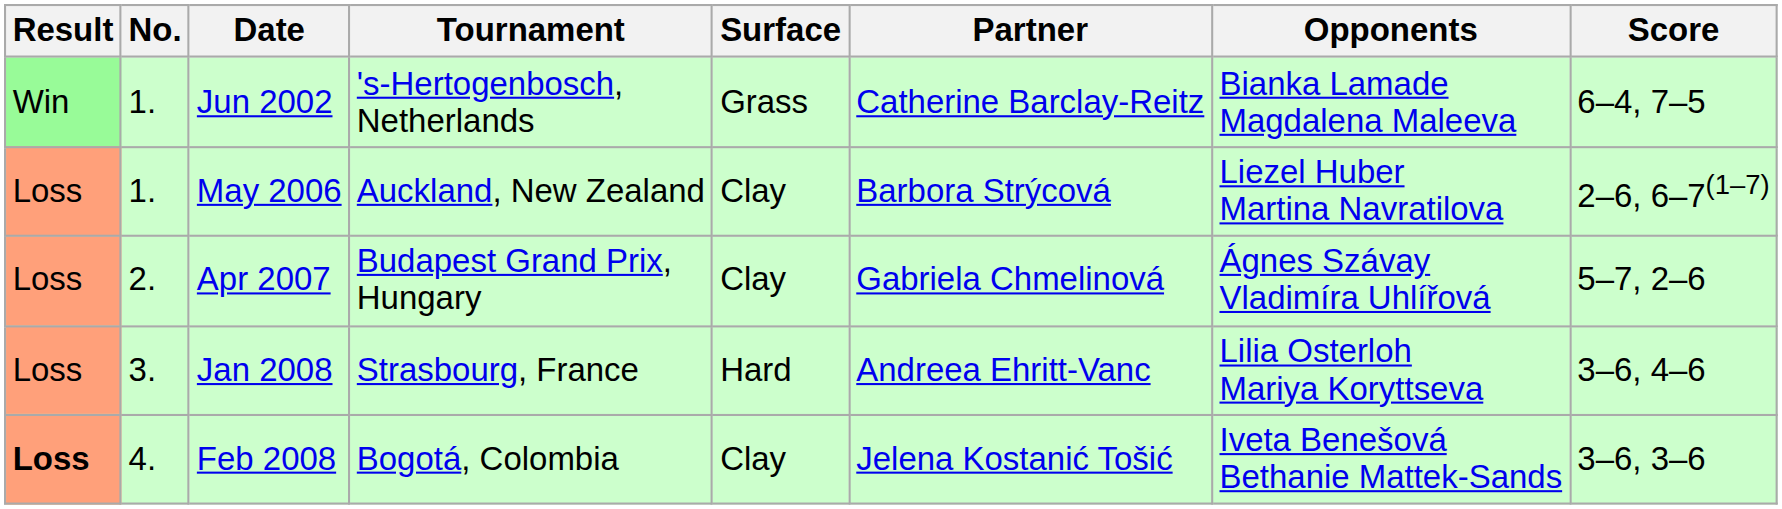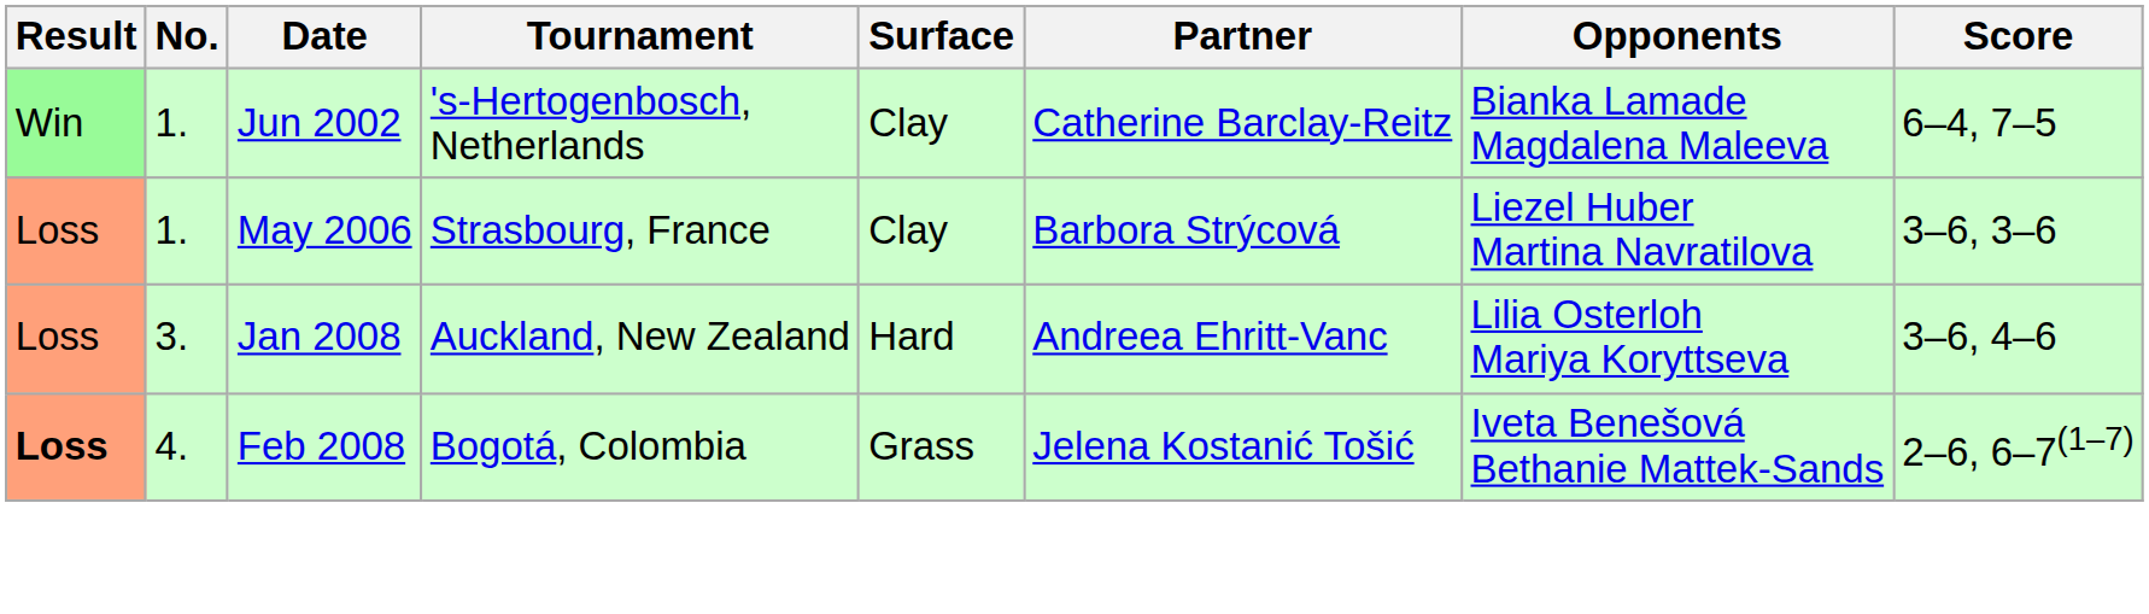 <table class="sortable wikitable">
 <tr>
 <th>Result</th>
 <th>No.</th>
 <th>Date</th>
 <th>Tournament</th>
 <th>Surface</th>
 <th>Partner</th>
 <th>Opponents</th>
 <th class="unsortable">Score</th>
 </tr>
 <tr bgcolor="#CCFFCC">
 <td style="background:#98fb98;">Win</td>
 <td>1.</td>
 <td><a href='#'>Jun 2002</a></td>
 <td><a href='#'>'s-Hertogenbosch</a>, <br>Netherlands</td>
-<td>Grass</td>
+<td>Clay</td>
 <td> <a href='#'>Catherine Barclay-Reitz</a></td>
 <td> <a href='#'>Bianka Lamade</a> <br>  <a href='#'>Magdalena Maleeva</a></td>
 <td>6–4, 7–5</td>
 </tr>
 <tr bgcolor="#CCFFCC">
 <td style="background:#ffa07a;">Loss</td>
 <td>1.</td>
 <td><a href='#'>May 2006</a></td>
-<td><a href='#'>Auckland</a>, New Zealand</td>
+<td><a href='#'>Strasbourg</a>, France</td>
 <td>Clay</td>
 <td> <a href='#'>Barbora Strýcová</a></td>
 <td> <a href='#'>Liezel Huber</a> <br>  <a href='#'>Martina Navratilova</a></td>
-<td>2–6, 6–7<sup>(1–7)</sup></td>
-</tr>
-<tr bgcolor=CCFFCC>
-<td style="background:#ffa07a;">Loss</td>
-<td>2.</td>
-<td><a href='#'>Apr 2007</a></td>
-<td><a href='#'>Budapest Grand Prix</a>, <br>Hungary</td>
-<td>Clay</td>
-<td> <a href='#'>Gabriela Chmelinová</a></td>
-<td> <a href='#'>Ágnes Szávay</a> <br>  <a href='#'>Vladimíra Uhlířová</a></td>
-<td>5–7, 2–6</td>
+<td>3–6, 3–6</td>
 </tr>
 <tr bgcolor=CCFFCC>
 <td style="background:#ffa07a;">Loss</td>
 <td>3.</td>
 <td><a href='#'>Jan 2008</a></td>
-<td><a href='#'>Strasbourg</a>, France</td>
+<td><a href='#'>Auckland</a>, New Zealand</td>
 <td>Hard</td>
 <td> <a href='#'>Andreea Ehritt-Vanc</a></td>
 <td> <a href='#'>Lilia Osterloh</a> <br>  <a href='#'>Mariya Koryttseva</a></td>
 <td>3–6, 4–6</td>
 </tr>
 <tr bgcolor="#CCFFCC">
 <td style="background:#ffa07a;"><strong>Loss</strong></td>
 <td>4.</td>
 <td><a href='#'>Feb 2008</a></td>
 <td><a href='#'>Bogotá</a>, Colombia</td>
-<td>Clay</td>
+<td>Grass</td>
 <td> <a href='#'>Jelena Kostanić Tošić</a></td>
 <td> <a href='#'>Iveta Benešová</a> <br>  <a href='#'>Bethanie Mattek-Sands</a></td>
-<td>3–6, 3–6</td>
+<td>2–6, 6–7<sup>(1–7)</sup></td>
 </tr>
 </table>
